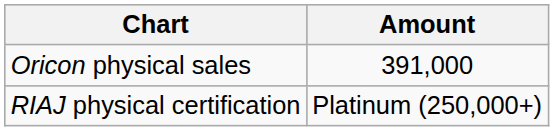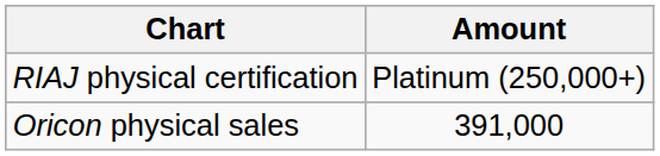 <table class="wikitable">
 <tr>
 <th>Chart</th>
 <th>Amount</th>
 </tr>
 <tr>
+<td><em>RIAJ</em> physical certification</td>
+<td align="center">Platinum (250,000+)</td>
+</tr>
+<tr>
 <td><em>Oricon</em> physical sales</td>
 <td align="center">391,000</td>
 </tr>
-<tr>
-<td><em>RIAJ</em> physical certification</td>
-<td align="center">Platinum (250,000+)</td>
-</tr>
 </table>
